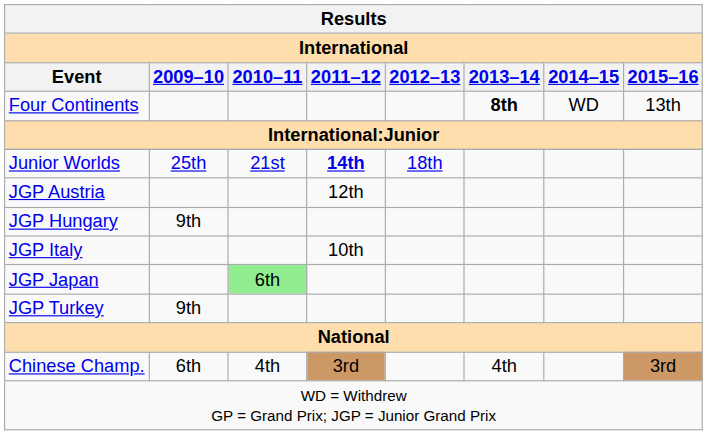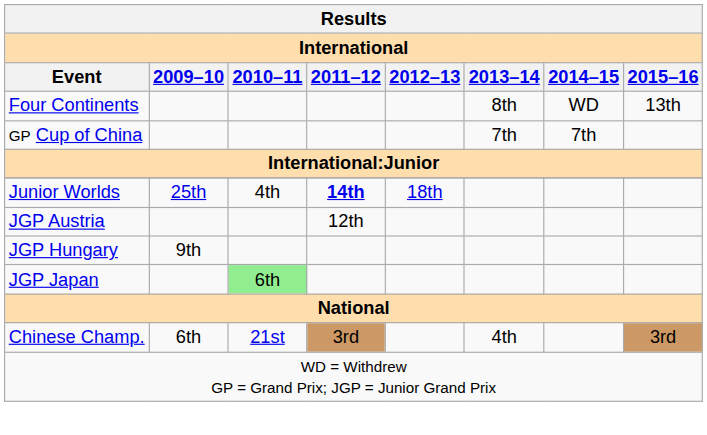 <table class="wikitable" style="text-align:center">
 <tr>
 <th colspan=8 align=center><strong>Results</strong></th>
 </tr>
 <tr>
 <th style="background-color: #ffdead; " colspan=8 align=center><strong>International</strong></th>
 </tr>
 <tr>
 <th>Event</th>
 <th><a href='#'>2009–10</a></th>
 <th><a href='#'>2010–11</a></th>
 <th><a href='#'>2011–12</a></th>
 <th><a href='#'>2012–13</a></th>
 <th><a href='#'>2013–14</a></th>
 <th><a href='#'>2014–15</a></th>
 <th><a href='#'>2015–16</a></th>
 </tr>
 <tr>
 <td align=left><a href='#'>Four Continents</a></td>
 <td></td>
 <td></td>
 <td></td>
 <td></td>
-<td><strong>8th</strong></td>
+<td>8th</td>
 <td>WD</td>
 <td>13th</td>
+</tr>
+<tr>
+<td align=left><small>GP</small> <a href='#'>Cup of China</a></td>
+<td></td>
+<td></td>
+<td></td>
+<td></td>
+<td>7th</td>
+<td>7th</td>
+<td></td>
 </tr>
 <tr>
 <th style="background-color: #ffdead; " colspan=8 align=center><strong>International:Junior</strong></th>
 </tr>
 <tr>
 </tr>
 <tr>
 <td align=left><a href='#'>Junior Worlds</a></td>
 <td><a href='#'>25th</a></td>
-<td><a href='#'>21st</a></td>
+<td>4th</td>
 <td><strong><a href='#'>14th</a></strong></td>
 <td><a href='#'>18th</a></td>
 <td></td>
 <td></td>
 <td></td>
 </tr>
 <tr>
 <td align=left><a href='#'>JGP Austria</a></td>
 <td></td>
 <td></td>
 <td>12th</td>
 <td></td>
 <td></td>
 <td></td>
 <td></td>
 </tr>
 <tr>
 <td align=left><a href='#'>JGP Hungary</a></td>
 <td>9th</td>
 <td></td>
 <td></td>
 <td></td>
 <td></td>
 <td></td>
 <td></td>
 </tr>
 <tr>
-<td align=left><a href='#'>JGP Italy</a></td>
-<td></td>
-<td></td>
-<td>10th</td>
-<td></td>
-<td></td>
-<td></td>
-<td></td>
-</tr>
-<tr>
 <td align=left><a href='#'>JGP Japan</a></td>
 <td></td>
 <td style="background: lightgreen;">6th</td>
-<td></td>
-<td></td>
-<td></td>
-<td></td>
-<td></td>
-</tr>
-<tr>
-<td align=left><a href='#'>JGP Turkey</a></td>
-<td>9th</td>
-<td></td>
 <td></td>
 <td></td>
 <td></td>
 <td></td>
 <td></td>
 </tr>
 <tr>
 <th style="background-color: #ffdead; " colspan=8 align=center><strong>National</strong></th>
 </tr>
 <tr>
 <td align=left><a href='#'>Chinese Champ.</a></td>
 <td>6th</td>
-<td>4th</td>
+<td><a href='#'>21st</a></td>
 <td bgcolor=cc9966>3rd</td>
 <td></td>
 <td>4th</td>
 <td></td>
 <td bgcolor=cc9966>3rd</td>
 </tr>
 <tr>
 <td colspan=8 align=center><small> WD = Withdrew <br> GP = Grand Prix; JGP = Junior Grand Prix </small></td>
 </tr>
 </table>
